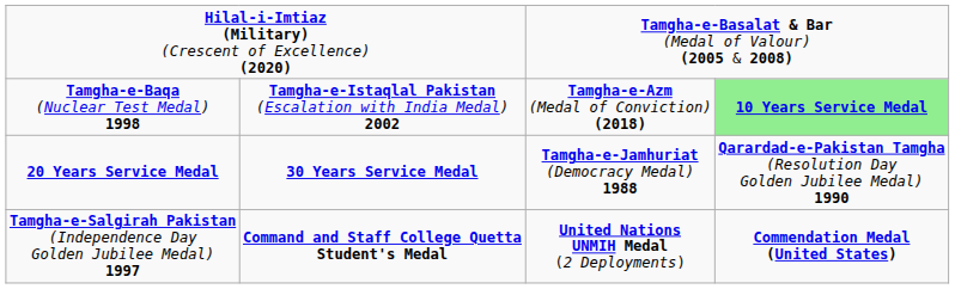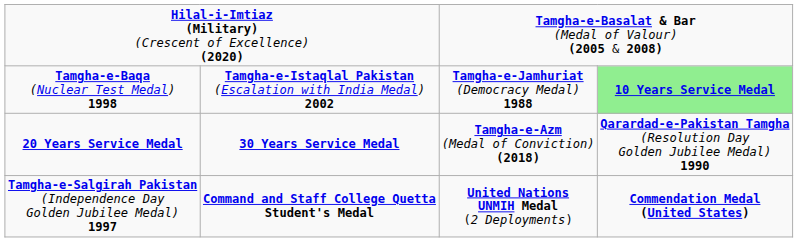 <table class="wikitable" style="margin:1em auto; text-align:center;">
 <tr>
 <td colspan="2"><strong><a href='#'>Hilal-i-Imtiaz</a></strong><br><strong>(Military)</strong><br><em>(Crescent of Excellence)</em><br><strong>(2020)</strong></td>
 <td colspan="2"><strong><a href='#'>Tamgha-e-Basalat</a> & Bar</strong><br><em>(Medal of Valour)</em><br><strong>(2005</strong> & <strong>2008)</strong></td>
 </tr>
 <tr>
 <td><strong><a href='#'>Tamgha-e-Baqa</a></strong><br><em>(<a href='#'>Nuclear Test Medal</a>)</em><br><strong>1998</strong></td>
 <td><strong><a href='#'>Tamgha-e-Istaqlal Pakistan</a></strong><br><em>(<a href='#'>Escalation with India Medal</a>)</em><br><strong>2002</strong></td>
-<td><strong><a href='#'>Tamgha-e-Azm</a></strong><br><em>(Medal of Conviction)</em><br><strong>(2018)</strong></td>
+<td><strong><a href='#'>Tamgha-e-Jamhuriat</a></strong><br><em>(Democracy Medal)</em><br><strong>1988</strong></td>
 <td style="background: lightgreen;"><strong><a href='#'>10 Years Service Medal</a></strong></td>
 </tr>
 <tr>
 <td><strong><a href='#'>20 Years Service Medal</a></strong></td>
 <td><strong><a href='#'>30 Years Service Medal</a></strong></td>
-<td><strong><a href='#'>Tamgha-e-Jamhuriat</a></strong><br><em>(Democracy Medal)</em><br><strong>1988</strong></td>
+<td><strong><a href='#'>Tamgha-e-Azm</a></strong><br><em>(Medal of Conviction)</em><br><strong>(2018)</strong></td>
 <td><strong><a href='#'>Qarardad-e-Pakistan Tamgha</a></strong><br><em>(Resolution Day</em><br><em>Golden Jubilee Medal)</em><br><strong>1990</strong></td>
 </tr>
 <tr>
 <td><strong><a href='#'>Tamgha-e-Salgirah Pakistan</a></strong><br><em>(Independence Day</em><br><em>Golden Jubilee Medal)</em><br><strong>1997</strong></td>
 <td><strong><a href='#'>Command and Staff College Quetta</a></strong><br><strong>Student's Medal</strong></td>
 <td><strong><a href='#'>United Nations</a></strong><br><strong><a href='#'>UNMIH</a> Medal</strong><br>(<em>2 Deployments</em>)</td>
 <td><strong><a href='#'>Commendation Medal</a></strong><br><strong>(<a href='#'>United States</a>)</strong></td>
 </tr>
 </table>
